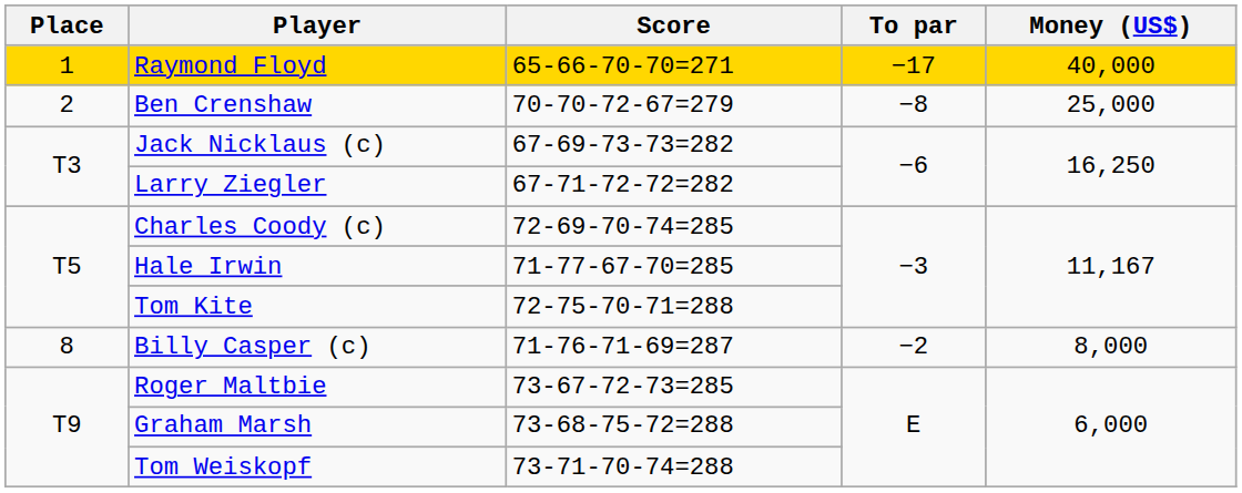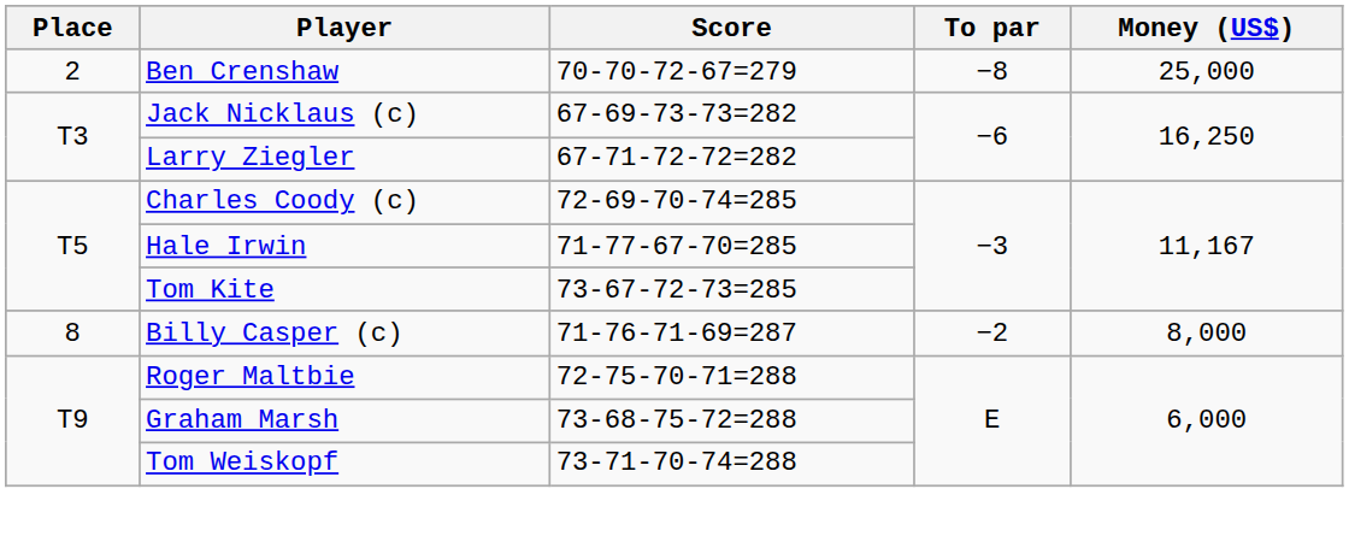 <table class="wikitable" style="width:50em; margin-bottom:0">
 <tr>
 <th>Place</th>
 <th>Player</th>
 <th>Score</th>
 <th>To par</th>
 <th>Money (<a href='#'>US$</a>)</th>
-</tr>
-<tr style="background:gold">
-<td align=center>1</td>
-<td> <a href='#'>Raymond Floyd</a></td>
-<td>65-66-70-70=271</td>
-<td align=center>−17</td>
-<td align=center>40,000</td>
 </tr>
 <tr>
 <td align=center>2</td>
 <td> <a href='#'>Ben Crenshaw</a></td>
 <td>70-70-72-67=279</td>
 <td align=center>−8</td>
 <td align=center>25,000</td>
 </tr>
 <tr>
 <td rowspan=2 align=center>T3</td>
 <td> <a href='#'>Jack Nicklaus</a> (c)</td>
 <td>67-69-73-73=282</td>
 <td rowspan=2 align=center>−6</td>
 <td rowspan=2 align=center>16,250</td>
 </tr>
 <tr>
 <td> <a href='#'>Larry Ziegler</a></td>
 <td>67-71-72-72=282</td>
 </tr>
 <tr>
 <td rowspan=3 align=center>T5</td>
 <td> <a href='#'>Charles Coody</a> (c)</td>
 <td>72-69-70-74=285</td>
 <td rowspan=3 align=center>−3</td>
 <td rowspan=3 align=center>11,167</td>
 </tr>
 <tr>
 <td> <a href='#'>Hale Irwin</a></td>
 <td>71-77-67-70=285</td>
 </tr>
 <tr>
 <td> <a href='#'>Tom Kite</a></td>
-<td>72-75-70-71=288</td>
+<td>73-67-72-73=285</td>
 </tr>
 <tr>
 <td align=center>8</td>
 <td> <a href='#'>Billy Casper</a> (c)</td>
 <td>71-76-71-69=287</td>
 <td align=center>−2</td>
 <td align=center>8,000</td>
 </tr>
 <tr>
 <td rowspan=3 align=center>T9</td>
 <td> <a href='#'>Roger Maltbie</a></td>
-<td>73-67-72-73=285</td>
+<td>72-75-70-71=288</td>
 <td rowspan=3 align=center>E</td>
 <td rowspan=3 align=center>6,000</td>
 </tr>
 <tr>
 <td> <a href='#'>Graham Marsh</a></td>
 <td>73-68-75-72=288</td>
 </tr>
 <tr>
 <td> <a href='#'>Tom Weiskopf</a></td>
 <td>73-71-70-74=288</td>
 </tr>
 </table>
